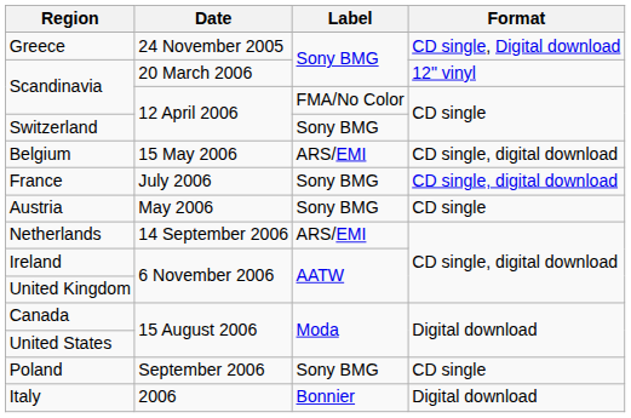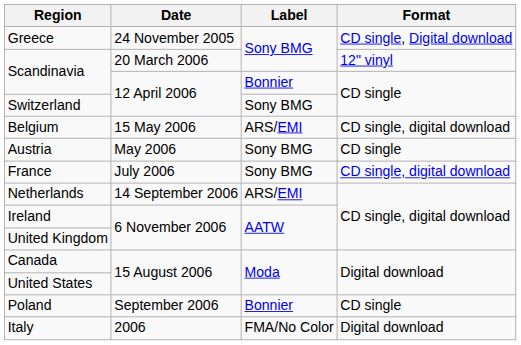 <table class="sortable wikitable">
 <tr>
 <th>Region</th>
 <th>Date</th>
 <th>Label</th>
 <th>Format</th>
 </tr>
 <tr>
 <td>Greece</td>
 <td>24 November 2005</td>
 <td rowspan="2"><a href='#'>Sony BMG</a></td>
 <td><a href='#'>CD single</a>, <a href='#'>Digital download</a></td>
 </tr>
 <tr>
 <td rowspan="2">Scandinavia</td>
 <td>20 March 2006</td>
 <td><a href='#'>12" vinyl</a></td>
 </tr>
 <tr>
 <td rowspan="2">12 April 2006</td>
-<td>FMA/No Color</td>
+<td><a href='#'>Bonnier</a></td>
 <td rowspan="2">CD single</td>
 </tr>
 <tr>
 <td>Switzerland</td>
 <td>Sony BMG</td>
 </tr>
 <tr>
 <td>Belgium</td>
 <td>15 May 2006</td>
 <td>ARS/<a href='#'>EMI</a></td>
 <td>CD single, digital download</td>
 </tr>
 <tr>
+<td>Austria</td>
+<td>May 2006</td>
+<td>Sony BMG</td>
+<td>CD single</td>
+</tr>
+<tr>
 <td>France</td>
 <td>July 2006</td>
 <td>Sony BMG</td>
 <td><a href='#'>CD single, digital download</a></td>
-</tr>
-<tr>
-<td>Austria</td>
-<td>May 2006</td>
-<td>Sony BMG</td>
-<td>CD single</td>
 </tr>
 <tr>
 <td>Netherlands</td>
 <td>14 September 2006</td>
 <td>ARS/<a href='#'>EMI</a></td>
 <td rowspan="3">CD single, digital download</td>
 </tr>
 <tr>
 <td>Ireland</td>
 <td rowspan="2">6 November 2006</td>
 <td rowspan="2"><a href='#'>AATW</a></td>
 </tr>
 <tr>
 <td>United Kingdom</td>
 </tr>
 <tr>
 <td>Canada</td>
 <td rowspan="2">15 August 2006</td>
 <td rowspan="2"><a href='#'>Moda</a></td>
 <td rowspan="2">Digital download</td>
 </tr>
 <tr>
 <td>United States</td>
 </tr>
 <tr>
 <td>Poland</td>
 <td>September 2006</td>
-<td>Sony BMG</td>
+<td><a href='#'>Bonnier</a></td>
 <td>CD single</td>
 </tr>
 <tr>
 <td>Italy</td>
 <td>2006</td>
-<td><a href='#'>Bonnier</a></td>
+<td>FMA/No Color</td>
 <td>Digital download</td>
 </tr>
 </table>
